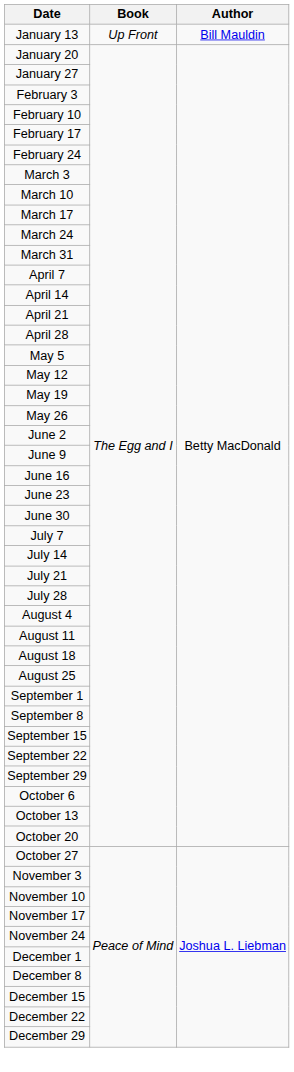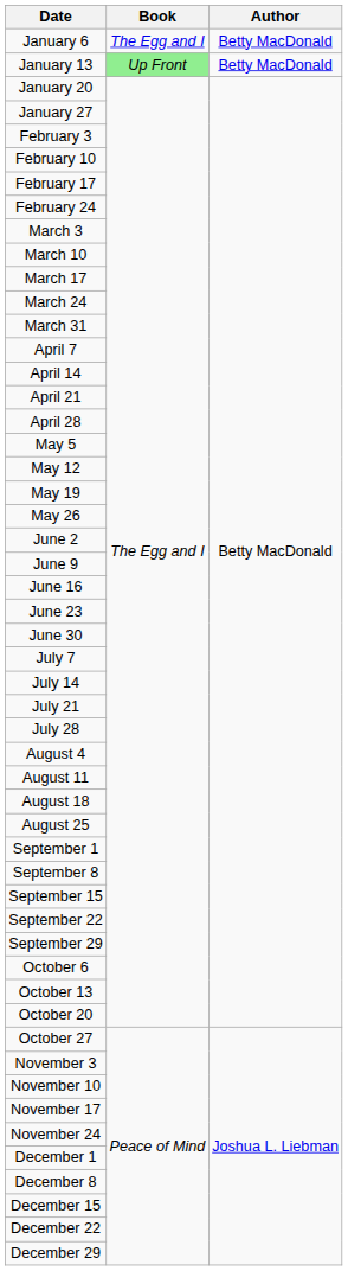 <table class="wikitable sortable" style="text-align: center">
 <tr>
 <th>Date</th>
 <th>Book</th>
 <th>Author</th>
 </tr>
 <tr>
+<td>January 6</td>
+<td><em><a href='#'>The Egg and I</a></em></td>
+<td><a href='#'>Betty MacDonald</a></td>
+</tr>
+<tr>
 <td>January 13</td>
-<td><em>Up Front</em></td>
-<td><a href='#'>Bill Mauldin</a></td>
+<td style="background: lightgreen;"><em>Up Front</em></td>
+<td><a href='#'>Betty MacDonald</a></td>
 </tr>
 <tr>
 <td>January 20</td>
 <td rowspan=40><em>The Egg and I</em></td>
 <td rowspan=40>Betty MacDonald</td>
 </tr>
 <tr>
 <td>January 27</td>
 </tr>
 <tr>
 <td>February 3</td>
 </tr>
 <tr>
 <td>February 10</td>
 </tr>
 <tr>
 <td>February 17</td>
 </tr>
 <tr>
 <td>February 24</td>
 </tr>
 <tr>
 <td>March 3</td>
 </tr>
 <tr>
 <td>March 10</td>
 </tr>
 <tr>
 <td>March 17</td>
 </tr>
 <tr>
 <td>March 24</td>
 </tr>
 <tr>
 <td>March 31</td>
 </tr>
 <tr>
 <td>April 7</td>
 </tr>
 <tr>
 <td>April 14</td>
 </tr>
 <tr>
 <td>April 21</td>
 </tr>
 <tr>
 <td>April 28</td>
 </tr>
 <tr>
 <td>May 5</td>
 </tr>
 <tr>
 <td>May 12</td>
 </tr>
 <tr>
 <td>May 19</td>
 </tr>
 <tr>
 <td>May 26</td>
 </tr>
 <tr>
 <td>June 2</td>
 </tr>
 <tr>
 <td>June 9</td>
 </tr>
 <tr>
 <td>June 16</td>
 </tr>
 <tr>
 <td>June 23</td>
 </tr>
 <tr>
 <td>June 30</td>
 </tr>
 <tr>
 <td>July 7</td>
 </tr>
 <tr>
 <td>July 14</td>
 </tr>
 <tr>
 <td>July 21</td>
 </tr>
 <tr>
 <td>July 28</td>
 </tr>
 <tr>
 <td>August 4</td>
 </tr>
 <tr>
 <td>August 11</td>
 </tr>
 <tr>
 <td>August 18</td>
 </tr>
 <tr>
 <td>August 25</td>
 </tr>
 <tr>
 <td>September 1</td>
 </tr>
 <tr>
 <td>September 8</td>
 </tr>
 <tr>
 <td>September 15</td>
 </tr>
 <tr>
 <td>September 22</td>
 </tr>
 <tr>
 <td>September 29</td>
 </tr>
 <tr>
 <td>October 6</td>
 </tr>
 <tr>
 <td>October 13</td>
 </tr>
 <tr>
 <td>October 20</td>
 </tr>
 <tr>
 <td>October 27</td>
 <td rowspan=10><em>Peace of Mind</em></td>
 <td rowspan=10><a href='#'>Joshua L. Liebman</a></td>
 </tr>
 <tr>
 <td>November 3</td>
 </tr>
 <tr>
 <td>November 10</td>
 </tr>
 <tr>
 <td>November 17</td>
 </tr>
 <tr>
 <td>November 24</td>
 </tr>
 <tr>
 <td>December 1</td>
 </tr>
 <tr>
 <td>December 8</td>
 </tr>
 <tr>
 <td>December 15</td>
 </tr>
 <tr>
 <td>December 22</td>
 </tr>
 <tr>
 <td>December 29</td>
 </tr>
 </table>
